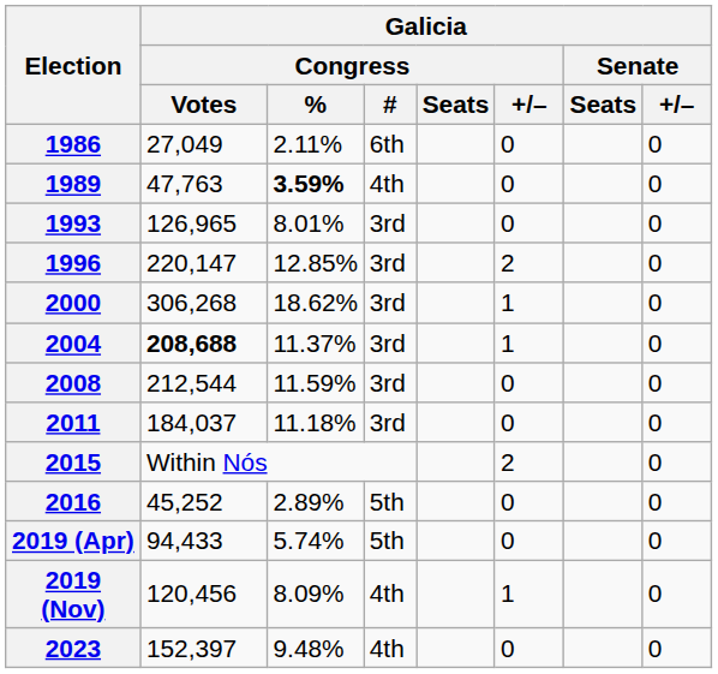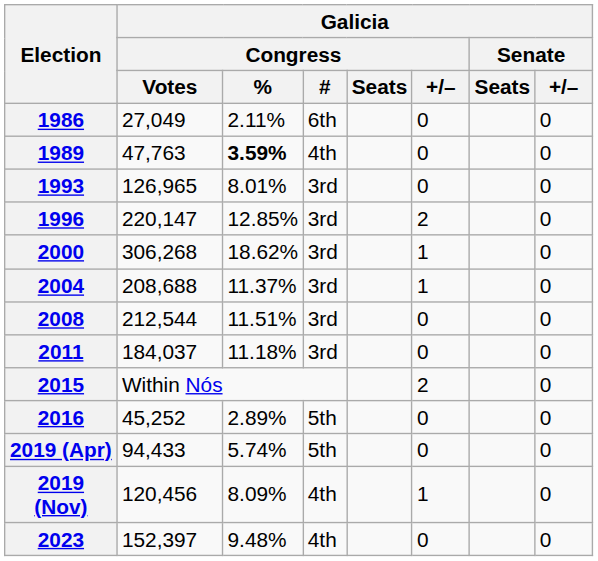 <table class="wikitable" style="font-size:95%; text-align:left;">
 <tr>
 <th rowspan="3" width="75">Election</th>
 <th colspan="7">Galicia</th>
 </tr>
 <tr>
 <th colspan="5">Congress</th>
 <th colspan="2">Senate</th>
 </tr>
 <tr>
 <th width="70">Votes</th>
 <th width="35">%</th>
 <th width="25">#</th>
 <th>Seats</th>
 <th width="35">+/–</th>
 <th>Seats</th>
 <th width="35">+/–</th>
 </tr>
 <tr>
 <th><a href='#'>1986</a></th>
 <td>27,049</td>
 <td>2.11%</td>
 <td>6th</td>
 <td></td>
 <td>0</td>
 <td></td>
 <td>0</td>
 </tr>
 <tr>
 <th><a href='#'>1989</a></th>
 <td>47,763</td>
 <td><strong>3.59%</strong></td>
 <td>4th</td>
 <td></td>
 <td>0</td>
 <td></td>
 <td>0</td>
 </tr>
 <tr>
 <th><a href='#'>1993</a></th>
 <td>126,965</td>
 <td>8.01%</td>
 <td>3rd</td>
 <td></td>
 <td>0</td>
 <td></td>
 <td>0</td>
 </tr>
 <tr>
 <th><a href='#'>1996</a></th>
 <td>220,147</td>
 <td>12.85%</td>
 <td>3rd</td>
 <td></td>
 <td>2</td>
 <td></td>
 <td>0</td>
 </tr>
 <tr>
 <th><a href='#'>2000</a></th>
 <td>306,268</td>
 <td>18.62%</td>
 <td>3rd</td>
 <td></td>
 <td>1</td>
 <td></td>
 <td>0</td>
 </tr>
 <tr>
 <th><a href='#'>2004</a></th>
-<td><strong>208,688</strong></td>
+<td>208,688</td>
 <td>11.37%</td>
 <td>3rd</td>
 <td></td>
 <td>1</td>
 <td></td>
 <td>0</td>
 </tr>
 <tr>
 <th><a href='#'>2008</a></th>
 <td>212,544</td>
-<td>11.59%</td>
+<td>11.51%</td>
 <td>3rd</td>
 <td></td>
 <td>0</td>
 <td></td>
 <td>0</td>
 </tr>
 <tr>
 <th><a href='#'>2011</a></th>
 <td>184,037</td>
 <td>11.18%</td>
 <td>3rd</td>
 <td></td>
 <td>0</td>
 <td></td>
 <td>0</td>
 </tr>
 <tr>
 <th><a href='#'>2015</a></th>
 <td colspan="3">Within <a href='#'>Nós</a></td>
 <td></td>
 <td>2</td>
 <td></td>
 <td>0</td>
 </tr>
 <tr>
 <th><a href='#'>2016</a></th>
 <td>45,252</td>
 <td>2.89%</td>
 <td>5th</td>
 <td></td>
 <td>0</td>
 <td></td>
 <td>0</td>
 </tr>
 <tr>
 <th><a href='#'>2019 (Apr)</a></th>
 <td>94,433</td>
 <td>5.74%</td>
 <td>5th</td>
 <td></td>
 <td>0</td>
 <td></td>
 <td>0</td>
 </tr>
 <tr>
 <th><a href='#'>2019 (Nov)</a></th>
 <td>120,456</td>
 <td>8.09%</td>
 <td>4th</td>
 <td></td>
 <td>1</td>
 <td></td>
 <td>0</td>
 </tr>
 <tr>
 <th><a href='#'>2023</a></th>
 <td>152,397</td>
 <td>9.48%</td>
 <td>4th</td>
 <td></td>
 <td>0</td>
 <td></td>
 <td>0</td>
 </tr>
 </table>
